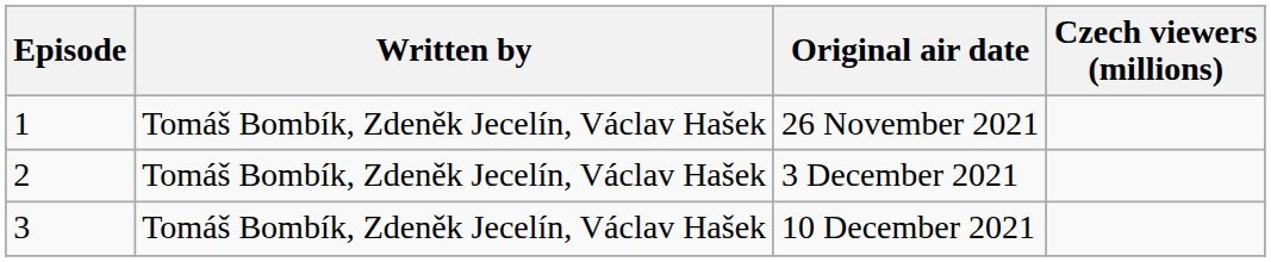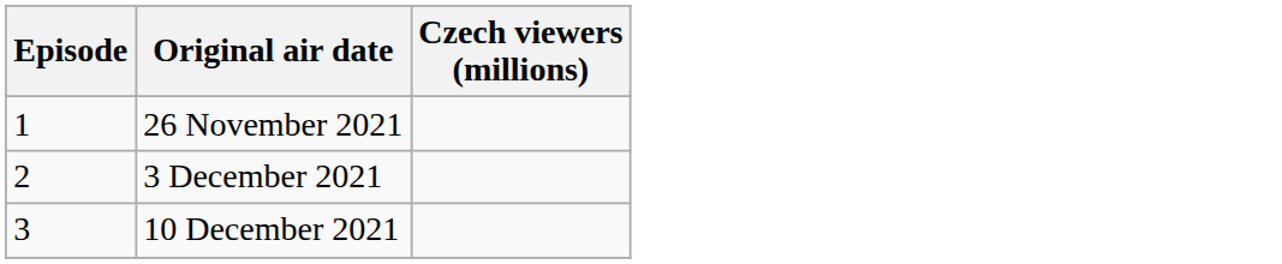 <table class="wikitable">
 <tr>
 <th>Episode</th>
-<th>Written by</th>
 <th>Original air date</th>
 <th>Czech viewers<br>(millions)</th>
 </tr>
 <tr>
 <td>1</td>
-<td>Tomáš Bombík, Zdeněk Jecelín, Václav Hašek</td>
 <td>26 November 2021</td>
 <td></td>
 </tr>
 <tr>
 <td>2</td>
-<td>Tomáš Bombík, Zdeněk Jecelín, Václav Hašek</td>
 <td>3 December 2021</td>
 <td></td>
 </tr>
 <tr>
 <td>3</td>
-<td>Tomáš Bombík, Zdeněk Jecelín, Václav Hašek</td>
 <td>10 December 2021</td>
 <td></td>
 </tr>
 </table>
